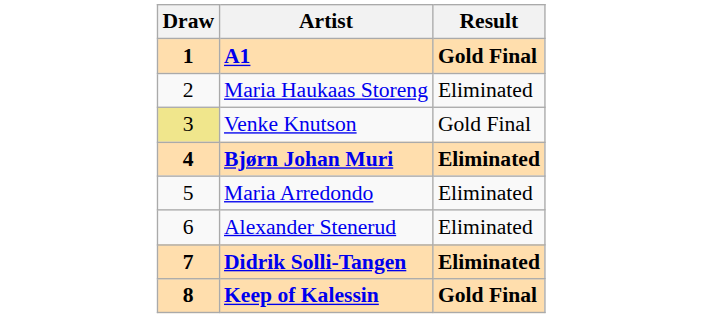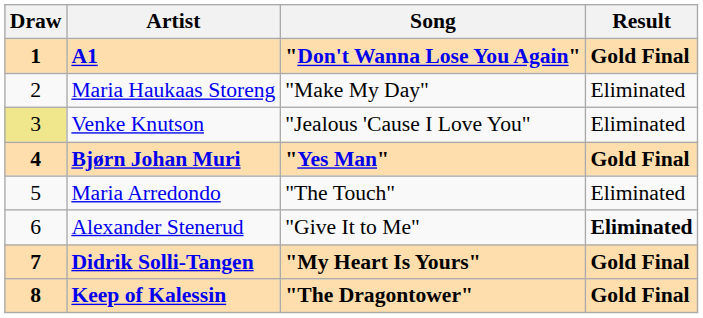 <table class="sortable wikitable" style="margin: 1em auto 1em auto;">
 <tr>
 <th>Draw</th>
 <th>Artist</th>
+<th>Song</th>
 <th>Result</th>
 </tr>
 <tr style="background:navajowhite; font-weight:bold;">
 <td align="center">1</td>
 <td style="text-align:left;"><a href='#'>A1</a></td>
+<td style="text-align:left;">"<a href='#'>Don't Wanna Lose You Again</a>"</td>
 <td>Gold Final</td>
 </tr>
 <tr>
 <td align="center">2</td>
 <td style="text-align:left;"><a href='#'>Maria Haukaas Storeng</a></td>
+<td style="text-align:left;">"Make My Day"</td>
 <td>Eliminated</td>
 </tr>
 <tr>
 <td align="center" style="background: khaki;">3</td>
 <td style="text-align:left;"><a href='#'>Venke Knutson</a></td>
-<td>Gold Final</td>
+<td style="text-align:left;">"Jealous 'Cause I Love You"</td>
+<td>Eliminated</td>
 </tr>
 <tr style="background:navajowhite; font-weight:bold;">
 <td align="center">4</td>
 <td style="text-align:left;"><a href='#'>Bjørn Johan Muri</a></td>
-<td>Eliminated</td>
+<td style="text-align:left;">"<a href='#'>Yes Man</a>"</td>
+<td>Gold Final</td>
 </tr>
 <tr>
 <td align="center">5</td>
 <td style="text-align:left;"><a href='#'>Maria Arredondo</a></td>
+<td style="text-align:left;">"The Touch"</td>
 <td>Eliminated</td>
 </tr>
 <tr>
 <td align="center">6</td>
 <td style="text-align:left;"><a href='#'>Alexander Stenerud</a></td>
-<td>Eliminated</td>
+<td style="text-align:left;">"Give It to Me"</td>
+<td><strong>Eliminated</strong></td>
 </tr>
 <tr style="background:navajowhite; font-weight:bold;">
 <td align="center">7</td>
 <td style="text-align:left;"><a href='#'>Didrik Solli-Tangen</a></td>
-<td>Eliminated</td>
+<td style="text-align:left;">"My Heart Is Yours"</td>
+<td>Gold Final</td>
 </tr>
 <tr style="background:navajowhite; font-weight:bold;">
 <td align="center">8</td>
 <td style="text-align:left;"><a href='#'>Keep of Kalessin</a></td>
+<td style="text-align:left;">"The Dragontower"</td>
 <td>Gold Final</td>
 </tr>
 </table>
